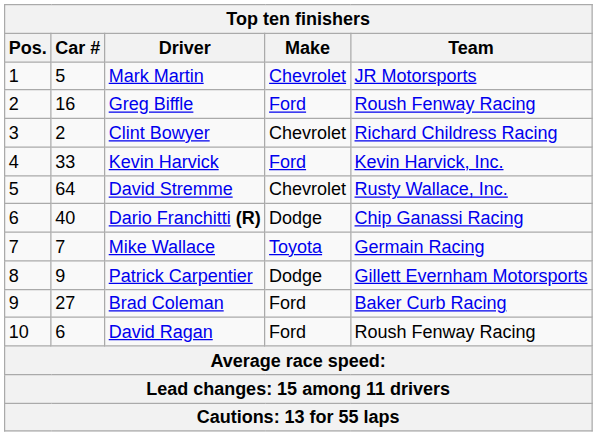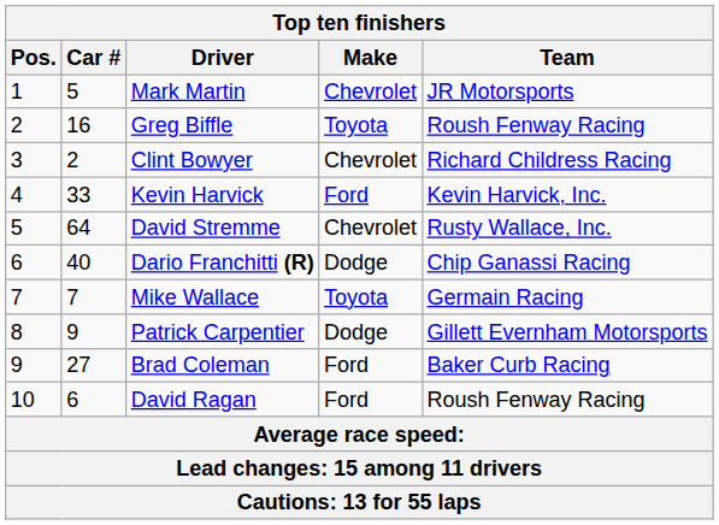 <table class="wikitable" style="font-size: 90%;">
 <tr>
 <th colspan=9>Top ten finishers</th>
 </tr>
 <tr>
 <th>Pos.</th>
 <th>Car #</th>
 <th>Driver</th>
 <th>Make</th>
 <th>Team</th>
 </tr>
 <tr>
 <td>1</td>
 <td>5</td>
 <td><a href='#'>Mark Martin</a></td>
 <td><a href='#'>Chevrolet</a></td>
 <td><a href='#'>JR Motorsports</a></td>
 </tr>
 <tr>
 <td>2</td>
 <td>16</td>
 <td><a href='#'>Greg Biffle</a></td>
-<td><a href='#'>Ford</a></td>
+<td><a href='#'>Toyota</a></td>
 <td><a href='#'>Roush Fenway Racing</a></td>
 </tr>
 <tr>
 <td>3</td>
 <td>2</td>
 <td><a href='#'>Clint Bowyer</a></td>
 <td>Chevrolet</td>
 <td><a href='#'>Richard Childress Racing</a></td>
 </tr>
 <tr>
 <td>4</td>
 <td>33</td>
 <td><a href='#'>Kevin Harvick</a></td>
 <td><a href='#'>Ford</a></td>
 <td><a href='#'>Kevin Harvick, Inc.</a></td>
 </tr>
 <tr>
 <td>5</td>
 <td>64</td>
 <td><a href='#'>David Stremme</a></td>
 <td>Chevrolet</td>
 <td><a href='#'>Rusty Wallace, Inc.</a></td>
 </tr>
 <tr>
 <td>6</td>
 <td>40</td>
 <td><a href='#'>Dario Franchitti</a> <strong>(R)</strong></td>
 <td>Dodge</td>
 <td><a href='#'>Chip Ganassi Racing</a></td>
 </tr>
 <tr>
 <td>7</td>
 <td>7</td>
 <td><a href='#'>Mike Wallace</a></td>
 <td><a href='#'>Toyota</a></td>
 <td><a href='#'>Germain Racing</a></td>
 </tr>
 <tr>
 <td>8</td>
 <td>9</td>
 <td><a href='#'>Patrick Carpentier</a></td>
 <td>Dodge</td>
 <td><a href='#'>Gillett Evernham Motorsports</a></td>
 </tr>
 <tr>
 <td>9</td>
 <td>27</td>
 <td><a href='#'>Brad Coleman</a></td>
 <td>Ford</td>
 <td><a href='#'>Baker Curb Racing</a></td>
 </tr>
 <tr>
 <td>10</td>
 <td>6</td>
 <td><a href='#'>David Ragan</a></td>
 <td>Ford</td>
 <td>Roush Fenway Racing</td>
 </tr>
 <tr>
 <th colspan=9>Average race speed: </th>
 </tr>
 <tr>
 <th colspan=9>Lead changes: 15 among 11 drivers</th>
 </tr>
 <tr>
 <th colspan=9>Cautions: 13 for 55 laps</th>
 </tr>
 </table>
